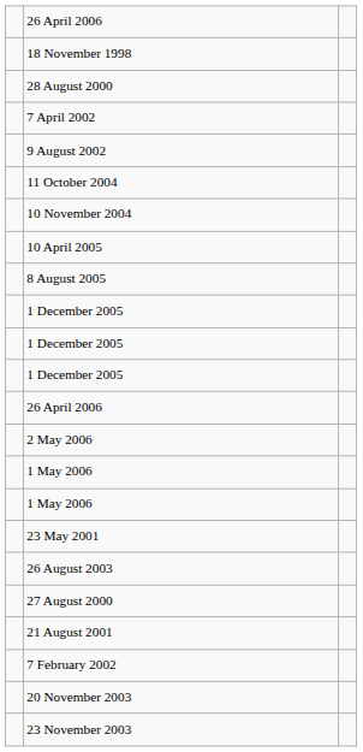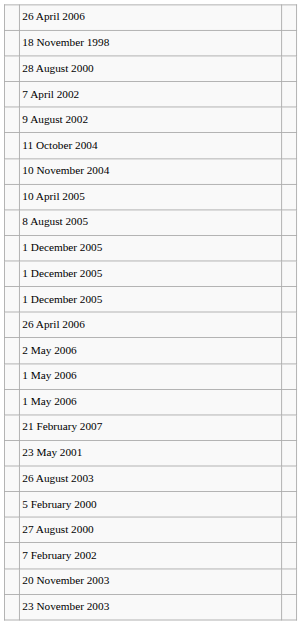 <table class="wikitable" style="font-size: 80%; float: left; width: 26em; margin-right: 1em; height: 700px">
 <tr>
 <td></td>
 <td>26 April 2006</td>
 <td></td>
 </tr>
 <tr>
 <td></td>
 <td>18 November 1998</td>
 <td></td>
 </tr>
 <tr>
 <td></td>
 <td>28 August 2000</td>
 <td></td>
 </tr>
 <tr>
 <td></td>
 <td>7 April 2002</td>
 <td></td>
 </tr>
 <tr>
 <td></td>
 <td>9 August 2002</td>
 <td></td>
 </tr>
 <tr>
 <td></td>
 <td>11 October 2004</td>
 <td></td>
 </tr>
 <tr>
 <td></td>
 <td>10 November 2004</td>
 <td></td>
 </tr>
 <tr>
 <td></td>
 <td>10 April 2005</td>
 <td></td>
 </tr>
 <tr>
 <td></td>
 <td>8 August 2005</td>
 <td></td>
 </tr>
 <tr>
 <td></td>
 <td>1 December 2005</td>
 <td></td>
 </tr>
 <tr>
 <td></td>
 <td>1 December 2005</td>
 <td></td>
 </tr>
 <tr>
 <td></td>
 <td>1 December 2005</td>
 <td></td>
 </tr>
 <tr>
 <td></td>
 <td>26 April 2006</td>
 <td></td>
 </tr>
 <tr>
 <td></td>
 <td>2 May 2006</td>
 <td></td>
 </tr>
 <tr>
 <td></td>
 <td>1 May 2006</td>
 <td></td>
 </tr>
 <tr>
 <td></td>
 <td>1 May 2006</td>
 <td></td>
 </tr>
 <tr>
 <td></td>
+<td>21 February 2007</td>
+<td></td>
+</tr>
+<tr>
+<td></td>
 <td>23 May 2001</td>
 <td></td>
 </tr>
 <tr>
 <td></td>
 <td>26 August 2003</td>
 <td></td>
 </tr>
 <tr>
 <td></td>
-<td>27 August 2000</td>
+<td>5 February 2000</td>
 <td></td>
 </tr>
 <tr>
-<td><strong></strong></td>
-<td>21 August 2001</td>
+<td></td>
+<td>27 August 2000</td>
 <td></td>
 </tr>
 <tr>
 <td></td>
 <td>7 February 2002</td>
 <td></td>
 </tr>
 <tr>
 <td></td>
 <td>20 November 2003</td>
 <td></td>
 </tr>
 <tr>
 <td></td>
 <td>23 November 2003</td>
 <td></td>
 </tr>
 </table>
